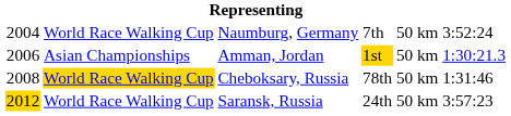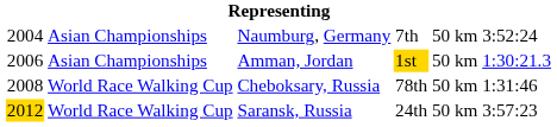 <table>
 <tr>
 <th colspan="6">Representing </th>
 </tr>
 <tr>
 <td>2004</td>
-<td><a href='#'>World Race Walking Cup</a></td>
+<td><a href='#'>Asian Championships</a></td>
 <td><a href='#'>Naumburg</a>, <a href='#'>Germany</a></td>
 <td>7th</td>
 <td>50 km</td>
 <td>3:52:24</td>
 </tr>
 <tr>
 <td>2006</td>
 <td><a href='#'>Asian Championships</a></td>
 <td><a href='#'>Amman, Jordan</a></td>
 <td bgcolor="gold">1st</td>
 <td>50 km</td>
 <td><a href='#'>1:30:21.3</a></td>
 </tr>
 <tr>
 <td>2008</td>
-<td style="background: gold;"><a href='#'>World Race Walking Cup</a></td>
+<td><a href='#'>World Race Walking Cup</a></td>
 <td><a href='#'>Cheboksary, Russia</a></td>
 <td>78th</td>
 <td>50 km</td>
 <td>1:31:46</td>
 </tr>
 <tr>
 <td style="background: gold;">2012</td>
 <td><a href='#'>World Race Walking Cup</a></td>
 <td><a href='#'>Saransk, Russia</a></td>
 <td>24th</td>
 <td>50 km</td>
 <td>3:57:23</td>
 </tr>
 </table>
